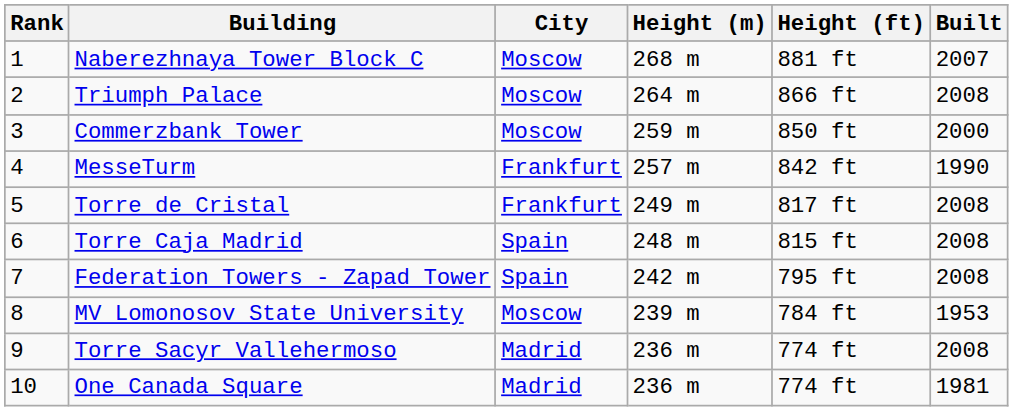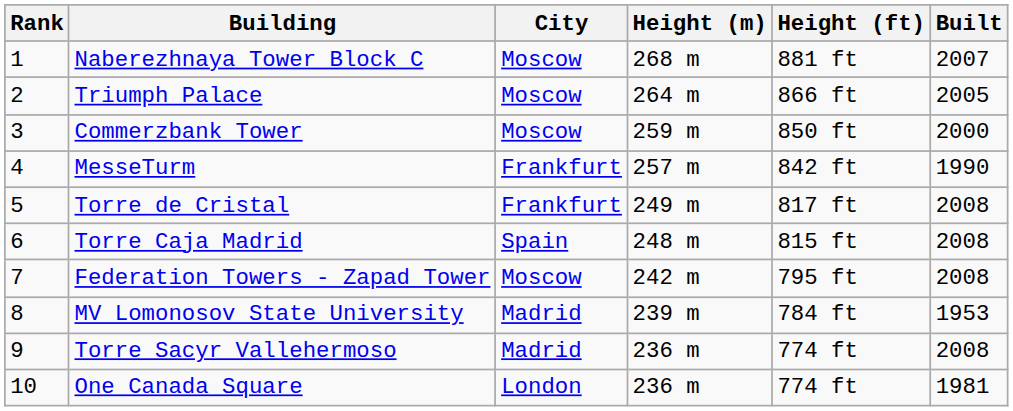 <table class="wikitable sortable">
 <tr style="background: #ececec;">
 <th>Rank</th>
 <th>Building</th>
 <th>City</th>
 <th>Height (m)</th>
 <th>Height (ft)</th>
 <th>Built</th>
 </tr>
 <tr>
 <td>1</td>
 <td><a href='#'>Naberezhnaya Tower Block C</a></td>
 <td> <a href='#'>Moscow</a></td>
 <td>268 m</td>
 <td>881 ft</td>
 <td>2007</td>
 </tr>
 <tr>
 <td>2</td>
 <td><a href='#'>Triumph Palace</a></td>
 <td> <a href='#'>Moscow</a></td>
 <td>264 m</td>
 <td>866 ft</td>
-<td>2008</td>
+<td>2005</td>
 </tr>
 <tr>
 <td>3</td>
 <td><a href='#'>Commerzbank Tower</a></td>
 <td> <a href='#'>Moscow</a></td>
 <td>259 m</td>
 <td>850 ft</td>
 <td>2000</td>
 </tr>
 <tr>
 <td>4</td>
 <td><a href='#'>MesseTurm</a></td>
 <td> <a href='#'>Frankfurt</a></td>
 <td>257 m</td>
 <td>842 ft</td>
 <td>1990</td>
 </tr>
 <tr>
 <td>5</td>
 <td><a href='#'>Torre de Cristal</a></td>
 <td> <a href='#'>Frankfurt</a></td>
 <td>249 m</td>
 <td>817 ft</td>
 <td>2008</td>
 </tr>
 <tr>
 <td>6</td>
 <td><a href='#'>Torre Caja Madrid</a></td>
 <td> <a href='#'>Spain</a></td>
 <td>248 m</td>
 <td>815 ft</td>
 <td>2008</td>
 </tr>
 <tr>
 <td>7</td>
 <td><a href='#'>Federation Towers - Zapad Tower</a></td>
-<td> <a href='#'>Spain</a></td>
+<td> <a href='#'>Moscow</a></td>
 <td>242 m</td>
 <td>795 ft</td>
 <td>2008</td>
 </tr>
 <tr>
 <td>8</td>
 <td><a href='#'>MV Lomonosov State University</a></td>
-<td> <a href='#'>Moscow</a></td>
+<td> <a href='#'>Madrid</a></td>
 <td>239 m</td>
 <td>784 ft</td>
 <td>1953</td>
 </tr>
 <tr>
 <td>9</td>
 <td><a href='#'>Torre Sacyr Vallehermoso</a></td>
 <td> <a href='#'>Madrid</a></td>
 <td>236 m</td>
 <td>774 ft</td>
 <td>2008</td>
 </tr>
 <tr>
 <td>10</td>
 <td><a href='#'>One Canada Square</a></td>
-<td> <a href='#'>Madrid</a></td>
+<td> <a href='#'>London</a></td>
 <td>236 m</td>
 <td>774 ft</td>
 <td>1981</td>
 </tr>
 </table>
